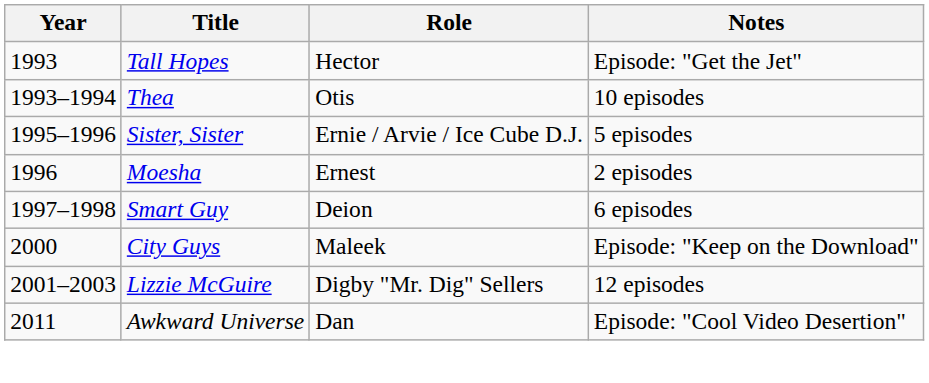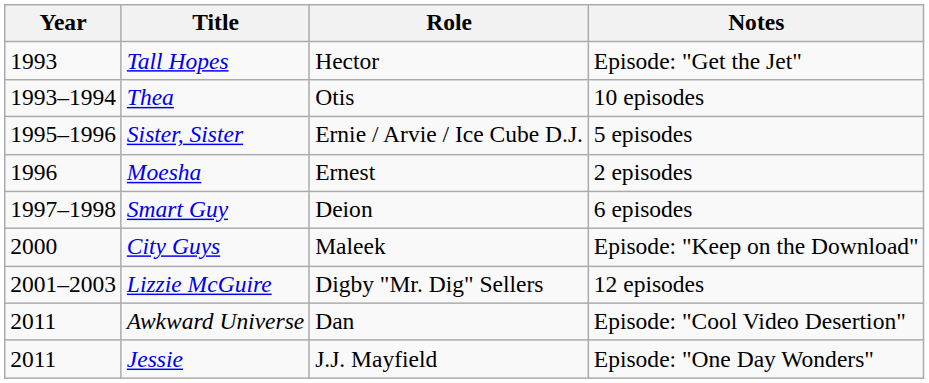 <table class="wikitable sortable">
 <tr>
 <th>Year</th>
 <th>Title</th>
 <th>Role</th>
 <th>Notes</th>
 </tr>
 <tr>
 <td>1993</td>
 <td><em><a href='#'>Tall Hopes</a></em></td>
 <td>Hector</td>
 <td>Episode: "Get the Jet"</td>
 </tr>
 <tr>
 <td>1993–1994</td>
 <td><a href='#'><em>Thea</em></a></td>
 <td>Otis</td>
 <td>10 episodes</td>
 </tr>
 <tr>
 <td>1995–1996</td>
 <td><a href='#'><em>Sister, Sister</em></a></td>
 <td>Ernie / Arvie / Ice Cube D.J.</td>
 <td>5 episodes</td>
 </tr>
 <tr>
 <td>1996</td>
 <td><em><a href='#'>Moesha</a></em></td>
 <td>Ernest</td>
 <td>2 episodes</td>
 </tr>
 <tr>
 <td>1997–1998</td>
 <td><em><a href='#'>Smart Guy</a></em></td>
 <td>Deion</td>
 <td>6 episodes</td>
 </tr>
 <tr>
 <td>2000</td>
 <td><em><a href='#'>City Guys</a></em></td>
 <td>Maleek</td>
 <td>Episode: "Keep on the Download"</td>
 </tr>
 <tr>
 <td>2001–2003</td>
 <td><em><a href='#'>Lizzie McGuire</a></em></td>
 <td>Digby "Mr. Dig" Sellers</td>
 <td>12 episodes</td>
 </tr>
 <tr>
 <td>2011</td>
 <td><em>Awkward Universe</em></td>
 <td>Dan</td>
 <td>Episode: "Cool Video Desertion"</td>
 </tr>
+<tr>
+<td>2011</td>
+<td><a href='#'><em>Jessie</em></a></td>
+<td>J.J. Mayfield</td>
+<td>Episode: "One Day Wonders"</td>
+</tr>
 </table>
